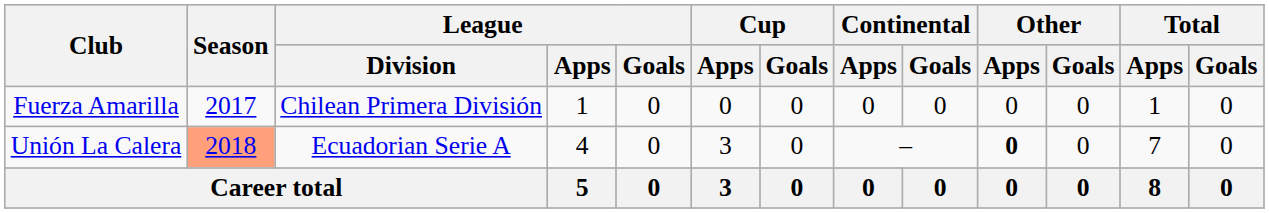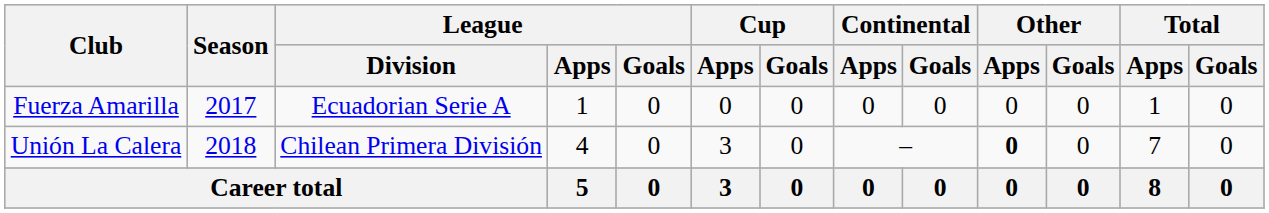 <table class="wikitable" style="text-align: center">
 <tr>
 <th rowspan="2">Club</th>
 <th rowspan="2">Season</th>
 <th colspan="3">League</th>
 <th colspan="2">Cup</th>
 <th colspan="2">Continental</th>
 <th colspan="2">Other</th>
 <th colspan="2">Total</th>
 </tr>
 <tr>
 <th>Division</th>
 <th>Apps</th>
 <th>Goals</th>
 <th>Apps</th>
 <th>Goals</th>
 <th>Apps</th>
 <th>Goals</th>
 <th>Apps</th>
 <th>Goals</th>
 <th>Apps</th>
 <th>Goals</th>
 </tr>
 <tr>
 <td><a href='#'>Fuerza Amarilla</a></td>
 <td><a href='#'>2017</a></td>
-<td><a href='#'>Chilean Primera División</a></td>
+<td><a href='#'>Ecuadorian Serie A</a></td>
 <td>1</td>
 <td>0</td>
 <td>0</td>
 <td>0</td>
 <td>0</td>
 <td>0</td>
 <td>0</td>
 <td>0</td>
 <td>1</td>
 <td>0</td>
 </tr>
 <tr>
 <td><a href='#'>Unión La Calera</a></td>
-<td style="background: lightsalmon;"><a href='#'>2018</a></td>
-<td><a href='#'>Ecuadorian Serie A</a></td>
+<td><a href='#'>2018</a></td>
+<td><a href='#'>Chilean Primera División</a></td>
 <td>4</td>
 <td>0</td>
 <td>3</td>
 <td>0</td>
 <td colspan="2">–</td>
 <td><strong>0</strong></td>
 <td>0</td>
 <td>7</td>
 <td>0</td>
 </tr>
 <tr>
 <th colspan="3"><strong>Career total</strong></th>
 <th>5</th>
 <th>0</th>
 <th>3</th>
 <th>0</th>
 <th>0</th>
 <th>0</th>
 <th>0</th>
 <th>0</th>
 <th>8</th>
 <th>0</th>
 </tr>
 </table>
